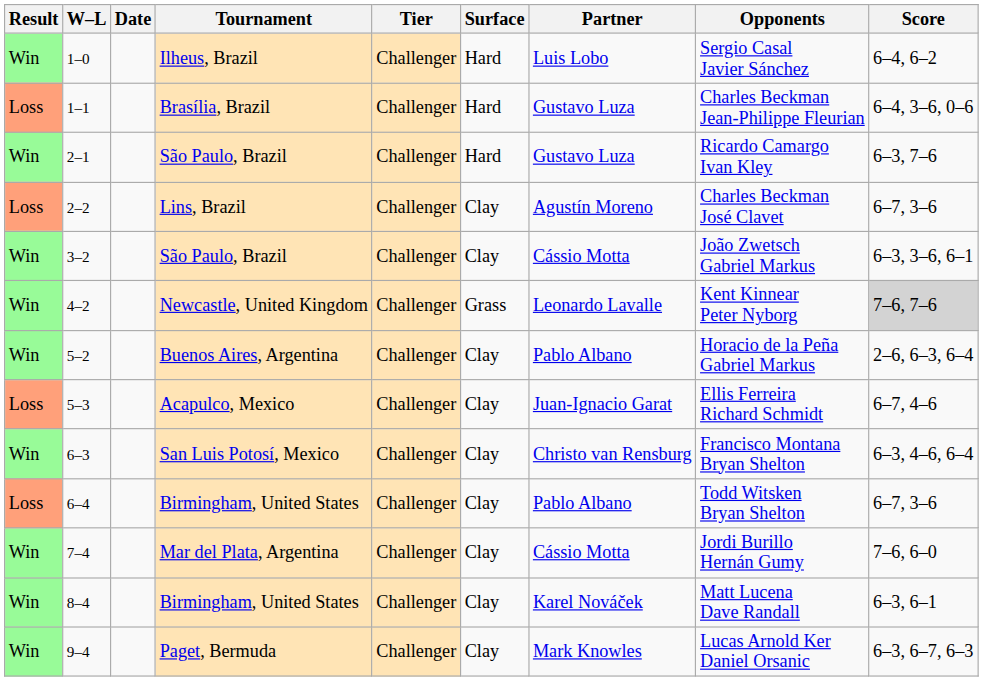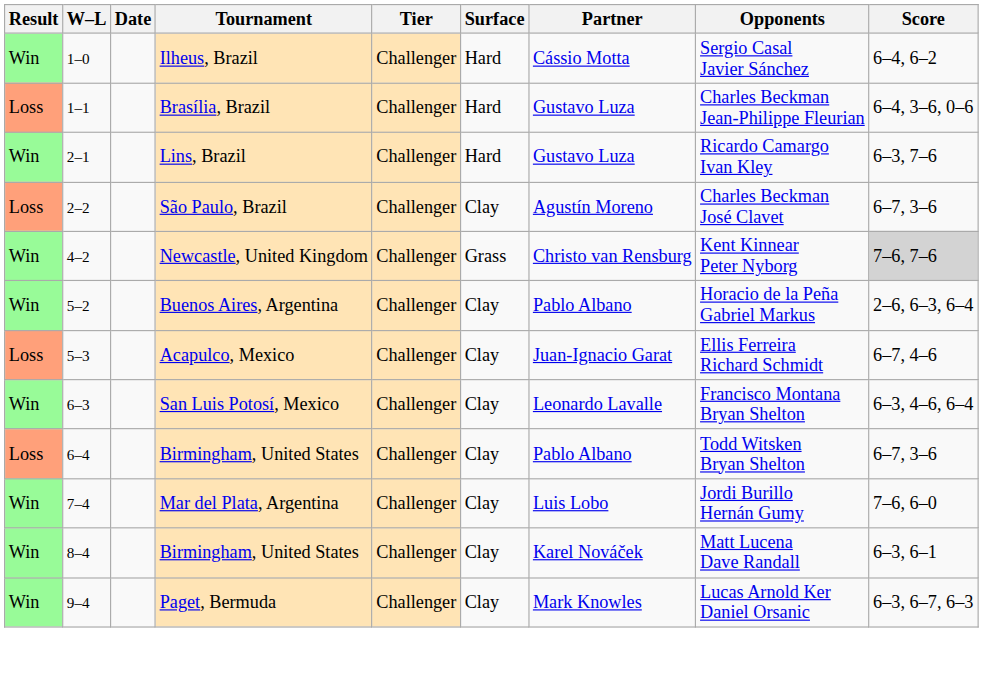 <table class="sortable wikitable">
 <tr>
 <th>Result</th>
 <th class="unsortable">W–L</th>
 <th>Date</th>
 <th>Tournament</th>
 <th>Tier</th>
 <th>Surface</th>
 <th>Partner</th>
 <th>Opponents</th>
 <th class="unsortable">Score</th>
 </tr>
 <tr>
 <td style="background:#98fb98;">Win</td>
 <td><small>1–0</small></td>
 <td></td>
 <td style="background:moccasin;"><a href='#'>Ilheus</a>, Brazil</td>
 <td style="background:moccasin;">Challenger</td>
 <td>Hard</td>
-<td> <a href='#'>Luis Lobo</a></td>
+<td> <a href='#'>Cássio Motta</a></td>
 <td> <a href='#'>Sergio Casal</a> <br>  <a href='#'>Javier Sánchez</a></td>
 <td>6–4, 6–2</td>
 </tr>
 <tr>
 <td style="background:#ffa07a;">Loss</td>
 <td><small>1–1</small></td>
 <td></td>
 <td style="background:moccasin;"><a href='#'>Brasília</a>, Brazil</td>
 <td style="background:moccasin;">Challenger</td>
 <td>Hard</td>
 <td> <a href='#'>Gustavo Luza</a></td>
 <td> <a href='#'>Charles Beckman</a> <br>  <a href='#'>Jean-Philippe Fleurian</a></td>
 <td>6–4, 3–6, 0–6</td>
 </tr>
 <tr>
 <td style="background:#98fb98;">Win</td>
 <td><small>2–1</small></td>
 <td></td>
-<td style="background:moccasin;"><a href='#'>São Paulo</a>, Brazil</td>
+<td style="background:moccasin;"><a href='#'>Lins</a>, Brazil</td>
 <td style="background:moccasin;">Challenger</td>
 <td>Hard</td>
 <td> <a href='#'>Gustavo Luza</a></td>
 <td> <a href='#'>Ricardo Camargo</a> <br>  <a href='#'>Ivan Kley</a></td>
 <td>6–3, 7–6</td>
 </tr>
 <tr>
 <td style="background:#ffa07a;">Loss</td>
 <td><small>2–2</small></td>
 <td></td>
-<td style="background:moccasin;"><a href='#'>Lins</a>, Brazil</td>
+<td style="background:moccasin;"><a href='#'>São Paulo</a>, Brazil</td>
 <td style="background:moccasin;">Challenger</td>
 <td>Clay</td>
 <td> <a href='#'>Agustín Moreno</a></td>
 <td> <a href='#'>Charles Beckman</a> <br>  <a href='#'>José Clavet</a></td>
 <td>6–7, 3–6</td>
 </tr>
 <tr>
 <td style="background:#98fb98;">Win</td>
-<td><small>3–2</small></td>
-<td></td>
-<td style="background:moccasin;"><a href='#'>São Paulo</a>, Brazil</td>
-<td style="background:moccasin;">Challenger</td>
-<td>Clay</td>
-<td> <a href='#'>Cássio Motta</a></td>
-<td> <a href='#'>João Zwetsch</a> <br>  <a href='#'>Gabriel Markus</a></td>
-<td>6–3, 3–6, 6–1</td>
-</tr>
-<tr>
-<td style="background:#98fb98;">Win</td>
 <td><small>4–2</small></td>
 <td></td>
 <td style="background:moccasin;"><a href='#'>Newcastle</a>, United Kingdom</td>
 <td style="background:moccasin;">Challenger</td>
 <td>Grass</td>
-<td> <a href='#'>Leonardo Lavalle</a></td>
+<td> <a href='#'>Christo van Rensburg</a></td>
 <td> <a href='#'>Kent Kinnear</a> <br>  <a href='#'>Peter Nyborg</a></td>
 <td style="background: lightgrey;">7–6, 7–6</td>
 </tr>
 <tr>
 <td style="background:#98fb98;">Win</td>
 <td><small>5–2</small></td>
 <td></td>
 <td style="background:moccasin;"><a href='#'>Buenos Aires</a>, Argentina</td>
 <td style="background:moccasin;">Challenger</td>
 <td>Clay</td>
 <td> <a href='#'>Pablo Albano</a></td>
 <td> <a href='#'>Horacio de la Peña</a> <br>  <a href='#'>Gabriel Markus</a></td>
 <td>2–6, 6–3, 6–4</td>
 </tr>
 <tr>
 <td style="background:#ffa07a;">Loss</td>
 <td><small>5–3</small></td>
 <td></td>
 <td style="background:moccasin;"><a href='#'>Acapulco</a>, Mexico</td>
 <td style="background:moccasin;">Challenger</td>
 <td>Clay</td>
 <td> <a href='#'>Juan-Ignacio Garat</a></td>
 <td> <a href='#'>Ellis Ferreira</a> <br>  <a href='#'>Richard Schmidt</a></td>
 <td>6–7, 4–6</td>
 </tr>
 <tr>
 <td style="background:#98fb98;">Win</td>
 <td><small>6–3</small></td>
 <td></td>
 <td style="background:moccasin;"><a href='#'>San Luis Potosí</a>, Mexico</td>
 <td style="background:moccasin;">Challenger</td>
 <td>Clay</td>
-<td> <a href='#'>Christo van Rensburg</a></td>
+<td> <a href='#'>Leonardo Lavalle</a></td>
 <td> <a href='#'>Francisco Montana</a> <br>  <a href='#'>Bryan Shelton</a></td>
 <td>6–3, 4–6, 6–4</td>
 </tr>
 <tr>
 <td style="background:#ffa07a;">Loss</td>
 <td><small>6–4</small></td>
 <td></td>
 <td style="background:moccasin;"><a href='#'>Birmingham</a>, United States</td>
 <td style="background:moccasin;">Challenger</td>
 <td>Clay</td>
 <td> <a href='#'>Pablo Albano</a></td>
 <td> <a href='#'>Todd Witsken</a> <br>  <a href='#'>Bryan Shelton</a></td>
 <td>6–7, 3–6</td>
 </tr>
 <tr>
 <td style="background:#98fb98;">Win</td>
 <td><small>7–4</small></td>
 <td></td>
 <td style="background:moccasin;"><a href='#'>Mar del Plata</a>, Argentina</td>
 <td style="background:moccasin;">Challenger</td>
 <td>Clay</td>
-<td> <a href='#'>Cássio Motta</a></td>
+<td> <a href='#'>Luis Lobo</a></td>
 <td> <a href='#'>Jordi Burillo</a> <br>  <a href='#'>Hernán Gumy</a></td>
 <td>7–6, 6–0</td>
 </tr>
 <tr>
 <td style="background:#98fb98;">Win</td>
 <td><small>8–4</small></td>
 <td></td>
 <td style="background:moccasin;"><a href='#'>Birmingham</a>, United States</td>
 <td style="background:moccasin;">Challenger</td>
 <td>Clay</td>
 <td> <a href='#'>Karel Nováček</a></td>
 <td> <a href='#'>Matt Lucena</a> <br>  <a href='#'>Dave Randall</a></td>
 <td>6–3, 6–1</td>
 </tr>
 <tr>
 <td style="background:#98fb98;">Win</td>
 <td><small>9–4</small></td>
 <td></td>
 <td style="background:moccasin;"><a href='#'>Paget</a>, Bermuda</td>
 <td style="background:moccasin;">Challenger</td>
 <td>Clay</td>
 <td> <a href='#'>Mark Knowles</a></td>
 <td> <a href='#'>Lucas Arnold Ker</a> <br>  <a href='#'>Daniel Orsanic</a></td>
 <td>6–3, 6–7, 6–3</td>
 </tr>
 </table>
